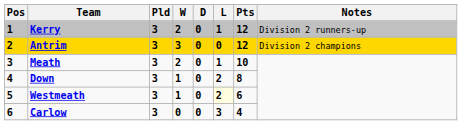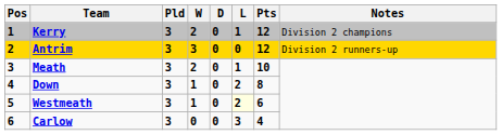 <table class="wikitable" style="text-align: centre;">
 <tr>
 <th width=20>Pos</th>
 <th width=150>Team</th>
 <th width=20>Pld</th>
 <th width=20>W</th>
 <th width=20>D</th>
 <th width=20>L</th>
 <th width=20>Pts</th>
 <th width=250>Notes</th>
 </tr>
 <tr style="background:silver;">
 <td><strong>1</strong></td>
 <td align=left><strong> <a href='#'>Kerry</a> </strong></td>
 <td><strong>3</strong></td>
 <td><strong>2</strong></td>
 <td><strong>0</strong></td>
 <td><strong>1</strong></td>
 <td><strong>12</strong></td>
-<td><small> Division 2 runners-up</small></td>
+<td><small> Division 2 champions</small></td>
 </tr>
 <tr style="background:gold;">
 <td><strong>2</strong></td>
 <td align=left><strong> <a href='#'>Antrim</a> </strong></td>
 <td><strong>3</strong></td>
 <td><strong>3</strong></td>
 <td><strong>0</strong></td>
 <td><strong>0</strong></td>
 <td><strong>12</strong></td>
-<td><small> Division 2 champions</small></td>
+<td><small> Division 2 runners-up</small></td>
 </tr>
 <tr style>
 <td><strong>3</strong></td>
 <td align=left><strong> <a href='#'>Meath</a> </strong></td>
 <td><strong>3</strong></td>
 <td><strong>2</strong></td>
 <td><strong>0</strong></td>
 <td><strong>1</strong></td>
 <td><strong>10</strong></td>
 </tr>
 <tr style>
 <td><strong>4</strong></td>
 <td align=left><strong> <a href='#'>Down</a> </strong></td>
 <td><strong>3</strong></td>
 <td><strong>1</strong></td>
 <td><strong>0</strong></td>
 <td><strong>2</strong></td>
 <td><strong>8</strong></td>
 </tr>
 <tr style>
 <td><strong>5</strong></td>
 <td align=left><strong> <a href='#'>Westmeath</a> </strong></td>
 <td><strong>3</strong></td>
 <td><strong>1</strong></td>
 <td><strong>0</strong></td>
 <td style="background: lightyellow;"><strong>2</strong></td>
 <td><strong>6</strong></td>
 </tr>
 <tr style>
 <td><strong>6</strong></td>
 <td align=left><strong> <a href='#'>Carlow</a> </strong></td>
 <td><strong>3</strong></td>
 <td><strong>0</strong></td>
 <td><strong>0</strong></td>
 <td><strong>3</strong></td>
 <td><strong>4</strong></td>
 </tr>
 </table>
